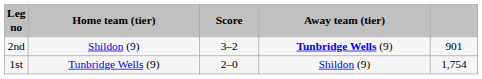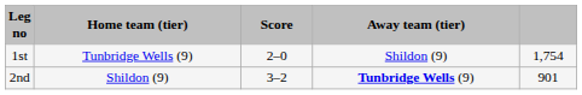 <table class="wikitable" style="width: 600px; background:WhiteSmoke; text-align:center; font-size:90%">
 <tr>
 <td scope="col" style="width:  5.00%; background:silver;"><strong>Leg no</strong></td>
 <td scope="col" style="width: 36.25%; background:silver;"><strong>Home team (tier)</strong></td>
 <td scope="col" style="width: 12.50%; background:silver;"><strong>Score</strong></td>
 <td scope="col" style="width: 36.25%; background:silver;"><strong>Away team (tier)</strong></td>
 <td scope="col" style="width: 10.00%; background:silver;"><strong></strong></td>
 </tr>
 <tr>
+<td>1st</td>
+<td><a href='#'>Tunbridge Wells</a> (9)</td>
+<td>2–0</td>
+<td><a href='#'>Shildon</a> (9)</td>
+<td>1,754</td>
+</tr>
+<tr>
 <td>2nd</td>
 <td><a href='#'>Shildon</a> (9)</td>
 <td>3–2</td>
 <td><strong><a href='#'>Tunbridge Wells</a></strong> (9)</td>
 <td>901</td>
 </tr>
-<tr>
-<td>1st</td>
-<td><a href='#'>Tunbridge Wells</a> (9)</td>
-<td>2–0</td>
-<td><a href='#'>Shildon</a> (9)</td>
-<td>1,754</td>
-</tr>
 </table>
